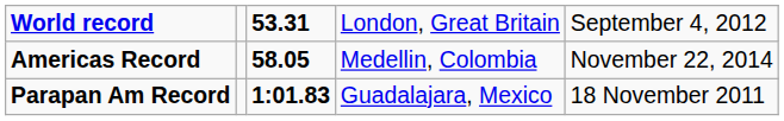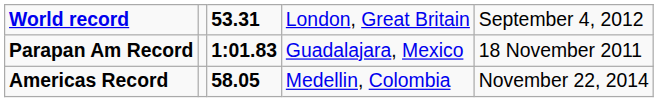 <table class="wikitable">
 <tr>
 <td><strong><a href='#'>World record</a></strong></td>
 <td></td>
 <td><strong>53.31</strong></td>
 <td><a href='#'>London</a>, <a href='#'>Great Britain</a></td>
 <td>September 4, 2012</td>
 </tr>
 <tr>
+<td><strong>Parapan Am Record</strong></td>
+<td></td>
+<td><strong>1:01.83</strong></td>
+<td><a href='#'>Guadalajara</a>, <a href='#'>Mexico</a></td>
+<td>18 November 2011</td>
+</tr>
+<tr>
 <td><strong>Americas Record</strong></td>
 <td></td>
 <td><strong>58.05</strong></td>
 <td><a href='#'>Medellin</a>, <a href='#'>Colombia</a></td>
 <td>November 22, 2014</td>
 </tr>
-<tr>
-<td><strong>Parapan Am Record</strong></td>
-<td></td>
-<td><strong>1:01.83</strong></td>
-<td><a href='#'>Guadalajara</a>, <a href='#'>Mexico</a></td>
-<td>18 November 2011</td>
-</tr>
 </table>
